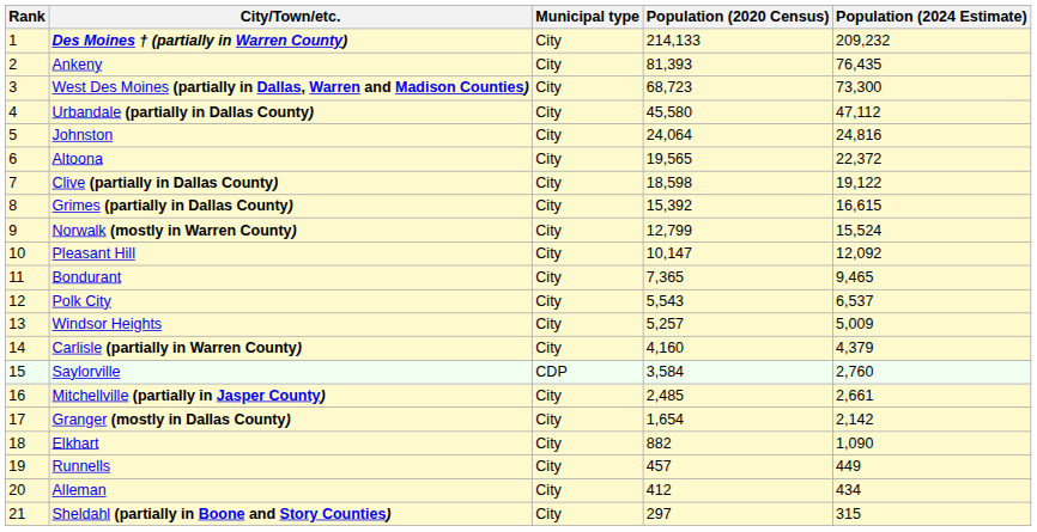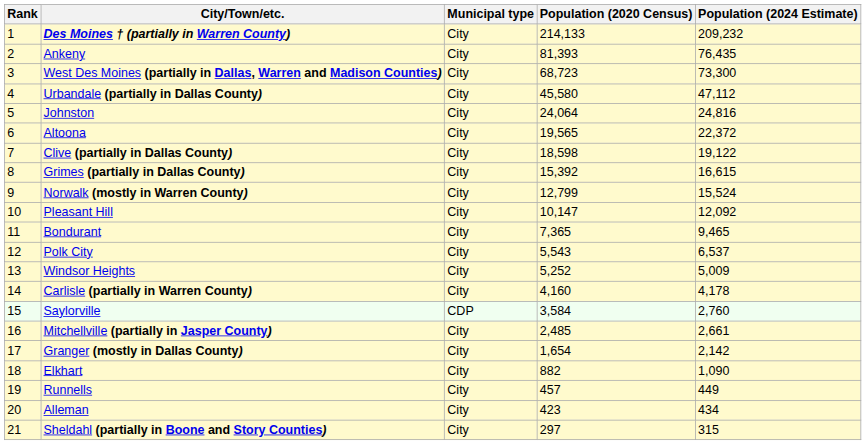 <table class="wikitable sortable">
 <tr>
 <th>Rank</th>
 <th>City/Town/etc.</th>
 <th>Municipal type</th>
 <th>Population (2020 Census)</th>
 <th>Population (2024 Estimate)</th>
 </tr>
 <tr style="background-color:#FFFACD;">
 <td>1</td>
 <td><strong><em><a href='#'>Des Moines</a><em> †<strong> (</em>partially in <a href='#'>Warren County</a><em>)</td>
 <td>City</td>
 <td>214,133</td>
 <td>209,232</td>
 </tr>
 <tr style="background-color:#FFFACD;">
 <td>2</td>
 <td></strong><a href='#'>Ankeny</a><strong></td>
 <td>City</td>
 <td>81,393</td>
 <td>76,435</td>
 </tr>
 <tr style="background-color:#FFFACD;">
 <td>3</td>
 <td></strong><a href='#'>West Des Moines</a><strong> (</em>partially in <a href='#'>Dallas</a>, <a href='#'>Warren</a> and <a href='#'>Madison Counties</a><em>)</td>
 <td>City</td>
 <td>68,723</td>
 <td>73,300</td>
 </tr>
 <tr style="background-color:#FFFACD;">
 <td>4</td>
 <td></strong><a href='#'>Urbandale</a><strong> (</em>partially in Dallas County<em>)</td>
 <td>City</td>
 <td>45,580</td>
 <td>47,112</td>
 </tr>
 <tr style="background-color:#FFFACD;">
 <td>5</td>
 <td></strong><a href='#'>Johnston</a><strong></td>
 <td>City</td>
 <td>24,064</td>
 <td>24,816</td>
 </tr>
 <tr style="background-color:#FFFACD;">
 <td>6</td>
 <td></strong><a href='#'>Altoona</a><strong></td>
 <td>City</td>
 <td>19,565</td>
 <td>22,372</td>
 </tr>
 <tr style="background-color:#FFFACD;">
 <td>7</td>
 <td></strong><a href='#'>Clive</a><strong> (</em>partially in Dallas County<em>)</td>
 <td>City</td>
 <td>18,598</td>
 <td>19,122</td>
 </tr>
 <tr style="background-color:#FFFACD;">
 <td>8</td>
 <td></strong><a href='#'>Grimes</a><strong> (</em>partially in Dallas County<em>)</td>
 <td>City</td>
 <td>15,392</td>
 <td>16,615</td>
 </tr>
 <tr style="background-color:#FFFACD;">
 <td>9</td>
 <td></strong><a href='#'>Norwalk</a><strong> (</em>mostly in Warren County<em>)</td>
 <td>City</td>
 <td>12,799</td>
 <td>15,524</td>
 </tr>
 <tr style="background-color:#FFFACD;">
 <td>10</td>
 <td></strong><a href='#'>Pleasant Hill</a><strong></td>
 <td>City</td>
 <td>10,147</td>
 <td>12,092</td>
 </tr>
 <tr style="background-color:#FFFACD;">
 <td>11</td>
 <td></strong><a href='#'>Bondurant</a><strong></td>
 <td>City</td>
 <td>7,365</td>
 <td>9,465</td>
 </tr>
 <tr style="background-color:#FFFACD;">
 <td>12</td>
 <td></strong><a href='#'>Polk City</a><strong></td>
 <td>City</td>
 <td>5,543</td>
 <td>6,537</td>
 </tr>
 <tr style="background-color:#FFFACD;">
 <td>13</td>
 <td></strong><a href='#'>Windsor Heights</a><strong></td>
 <td>City</td>
-<td>5,257</td>
+<td>5,252</td>
 <td>5,009</td>
 </tr>
 <tr style="background-color:#FFFACD;">
 <td>14</td>
 <td></strong><a href='#'>Carlisle</a><strong> (</em>partially in Warren County<em>)</td>
 <td>City</td>
 <td>4,160</td>
-<td>4,379</td>
+<td>4,178</td>
 </tr>
 <tr style="background-color:#F0FFF0;">
 <td>15</td>
 <td></strong><a href='#'>Saylorville</a><strong></td>
 <td>CDP</td>
 <td>3,584</td>
 <td>2,760</td>
 </tr>
 <tr style="background-color:#FFFACD;">
 <td>16</td>
 <td></strong><a href='#'>Mitchellville</a><strong> (</em>partially in <a href='#'>Jasper County</a><em>)</td>
 <td>City</td>
 <td>2,485</td>
 <td>2,661</td>
 </tr>
 <tr style="background-color:#FFFACD;">
 <td>17</td>
 <td></strong><a href='#'>Granger</a><strong> (</em>mostly in Dallas County<em>)</td>
 <td>City</td>
 <td>1,654</td>
 <td>2,142</td>
 </tr>
 <tr style="background-color:#FFFACD;">
 <td>18</td>
 <td></strong><a href='#'>Elkhart</a><strong></td>
 <td>City</td>
 <td>882</td>
 <td>1,090</td>
 </tr>
 <tr style="background-color:#FFFACD;">
 <td>19</td>
 <td></strong><a href='#'>Runnells</a><strong></td>
 <td>City</td>
 <td>457</td>
 <td>449</td>
 </tr>
 <tr style="background-color:#FFFACD;">
 <td>20</td>
 <td></strong><a href='#'>Alleman</a><strong></td>
 <td>City</td>
-<td>412</td>
+<td>423</td>
 <td>434</td>
 </tr>
 <tr style="background-color:#FFFACD;">
 <td>21</td>
 <td></strong><a href='#'>Sheldahl</a><strong> (</em>partially in <a href='#'>Boone</a> and <a href='#'>Story Counties</a><em>)</td>
 <td>City</td>
 <td>297</td>
 <td>315</td>
 </tr>
 </table>
